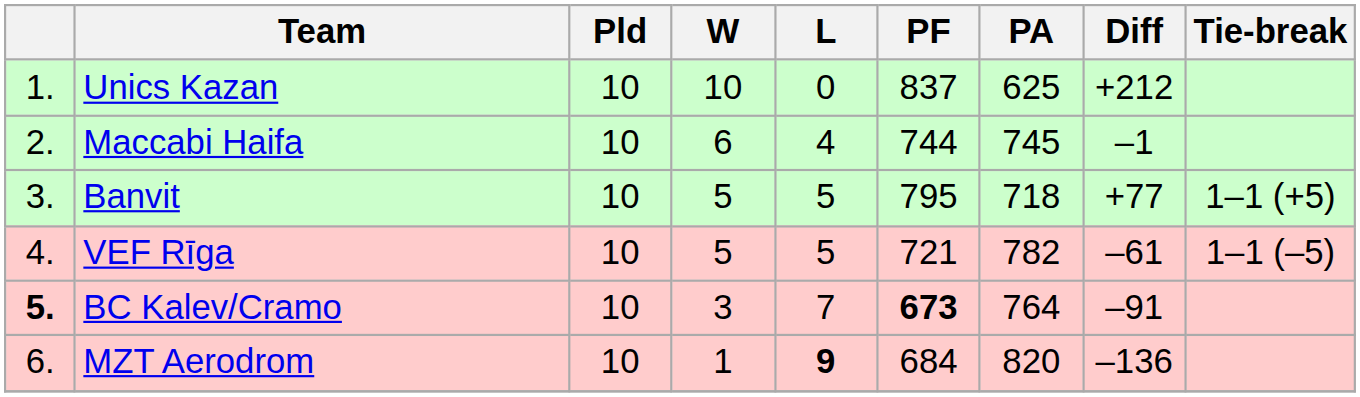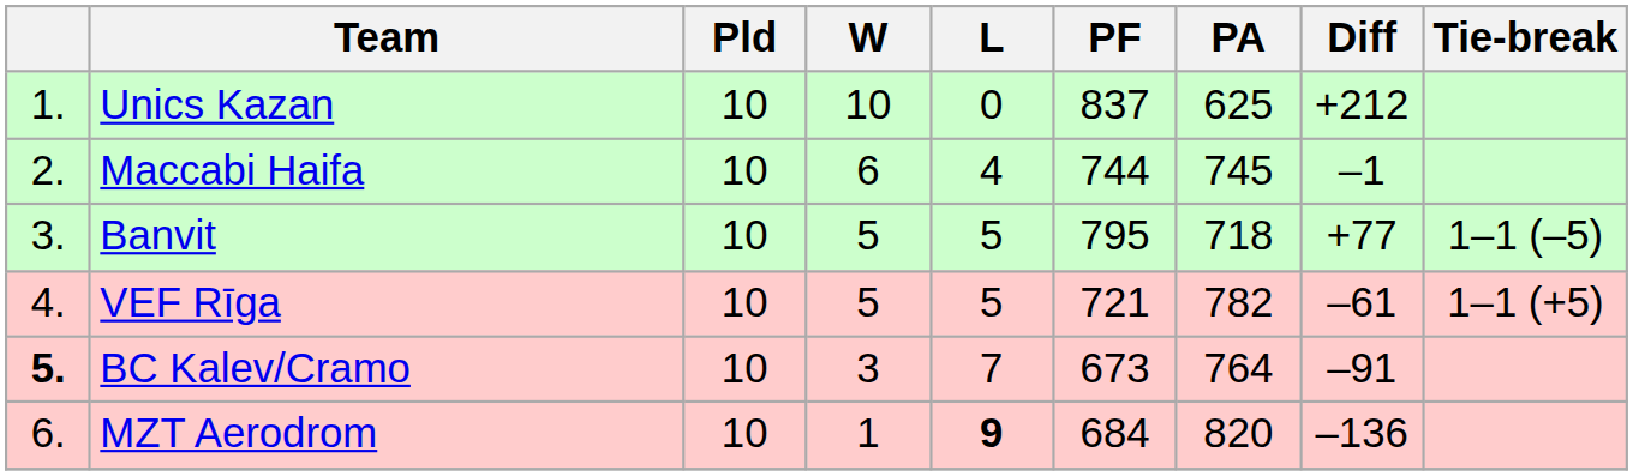 <table class="wikitable" style="text-align:center">
 <tr>
 <th width=25></th>
 <th width=220>Team</th>
 <th width=40>Pld</th>
 <th width=40>W</th>
 <th width=40>L</th>
 <th width=40>PF</th>
 <th width=40>PA</th>
 <th width=40>Diff</th>
 <th>Tie-break</th>
 </tr>
 <tr style="background:#ccffcc;">
 <td>1.</td>
 <td align=left> <a href='#'>Unics Kazan</a></td>
 <td>10</td>
 <td>10</td>
 <td>0</td>
 <td>837</td>
 <td>625</td>
 <td>+212</td>
 <td></td>
 </tr>
 <tr style="background:#ccffcc;">
 <td>2.</td>
 <td align=left> <a href='#'>Maccabi Haifa</a></td>
 <td>10</td>
 <td>6</td>
 <td>4</td>
 <td>744</td>
 <td>745</td>
 <td>–1</td>
 <td></td>
 </tr>
 <tr style="background:#ccffcc;">
 <td>3.</td>
 <td align=left> <a href='#'>Banvit</a></td>
 <td>10</td>
 <td>5</td>
 <td>5</td>
 <td>795</td>
 <td>718</td>
 <td>+77</td>
-<td>1–1 (+5)</td>
+<td>1–1 (–5)</td>
 </tr>
 <tr style="background:#ffcccc;">
 <td>4.</td>
 <td align=left> <a href='#'>VEF Rīga</a></td>
 <td>10</td>
 <td>5</td>
 <td>5</td>
 <td>721</td>
 <td>782</td>
 <td>–61</td>
-<td>1–1 (–5)</td>
+<td>1–1 (+5)</td>
 </tr>
 <tr style="background:#ffcccc;">
 <td><strong>5.</strong></td>
 <td align=left> <a href='#'>BC Kalev/Cramo</a></td>
 <td>10</td>
 <td>3</td>
 <td>7</td>
-<td><strong>673</strong></td>
+<td>673</td>
 <td>764</td>
 <td>–91</td>
 <td></td>
 </tr>
 <tr style="background:#ffcccc;">
 <td>6.</td>
 <td align=left> <a href='#'>MZT Aerodrom</a></td>
 <td>10</td>
 <td>1</td>
 <td><strong>9</strong></td>
 <td>684</td>
 <td>820</td>
 <td>–136</td>
 <td></td>
 </tr>
 <tr>
 </tr>
 </table>
